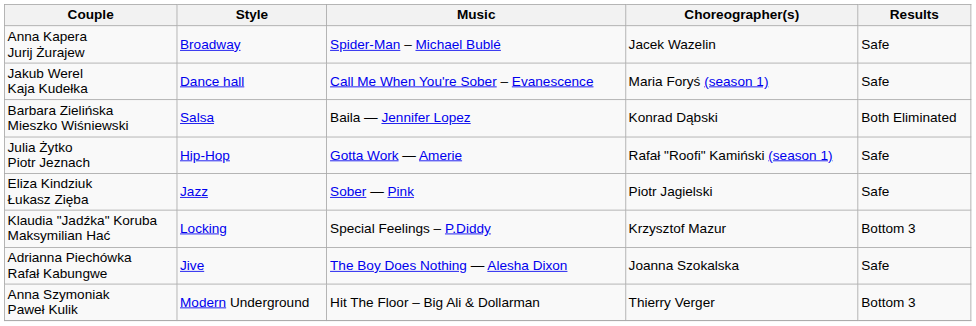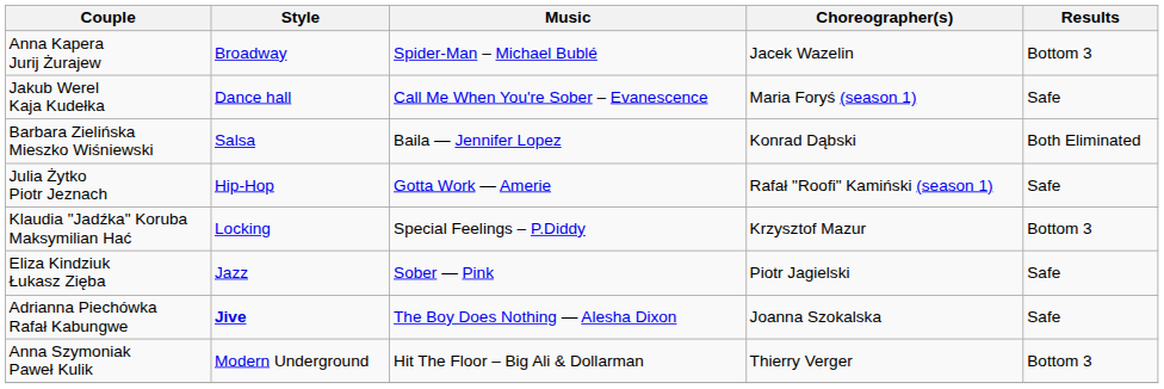 <table class="wikitable" width="90%">
 <tr>
 <th>Couple</th>
 <th>Style</th>
 <th>Music</th>
 <th>Choreographer(s)</th>
 <th>Results</th>
 </tr>
 <tr>
 <td>Anna Kapera<br>Jurij Żurajew</td>
 <td><a href='#'>Broadway</a></td>
 <td><a href='#'>Spider-Man</a> – <a href='#'>Michael Bublé</a></td>
 <td>Jacek Wazelin</td>
-<td>Safe</td>
+<td>Bottom 3</td>
 </tr>
 <tr>
 <td>Jakub Werel<br>Kaja Kudełka</td>
 <td><a href='#'>Dance hall</a></td>
 <td><a href='#'>Call Me When You're Sober</a> – <a href='#'>Evanescence</a></td>
 <td>Maria Foryś <a href='#'>(season 1)</a></td>
 <td>Safe</td>
 </tr>
 <tr>
 <td>Barbara Zielińska<br>Mieszko Wiśniewski</td>
 <td><a href='#'>Salsa</a></td>
 <td>Baila — <a href='#'>Jennifer Lopez</a></td>
 <td>Konrad Dąbski</td>
 <td>Both Eliminated</td>
 </tr>
 <tr>
 <td>Julia Żytko<br>Piotr Jeznach</td>
 <td><a href='#'>Hip-Hop</a></td>
 <td><a href='#'>Gotta Work</a> — <a href='#'>Amerie</a></td>
 <td>Rafał "Roofi" Kamiński <a href='#'>(season 1)</a></td>
 <td>Safe</td>
 </tr>
 <tr>
+<td>Klaudia "Jadźka" Koruba<br>Maksymilian Hać</td>
+<td><a href='#'>Locking</a></td>
+<td>Special Feelings – <a href='#'>P.Diddy</a></td>
+<td>Krzysztof Mazur</td>
+<td>Bottom 3</td>
+</tr>
+<tr>
 <td>Eliza Kindziuk<br>Łukasz Zięba</td>
 <td><a href='#'>Jazz</a></td>
 <td><a href='#'>Sober</a> — <a href='#'>Pink</a></td>
 <td>Piotr Jagielski</td>
 <td>Safe</td>
 </tr>
 <tr>
-<td>Klaudia "Jadźka" Koruba<br>Maksymilian Hać</td>
-<td><a href='#'>Locking</a></td>
-<td>Special Feelings – <a href='#'>P.Diddy</a></td>
-<td>Krzysztof Mazur</td>
-<td>Bottom 3</td>
-</tr>
-<tr>
 <td>Adrianna Piechówka<br>Rafał Kabungwe</td>
-<td><a href='#'>Jive</a></td>
+<td><strong><a href='#'>Jive</a></strong></td>
 <td><a href='#'>The Boy Does Nothing</a> — <a href='#'>Alesha Dixon</a></td>
 <td>Joanna Szokalska</td>
 <td>Safe</td>
 </tr>
 <tr>
 <td>Anna Szymoniak<br>Paweł Kulik</td>
 <td><a href='#'>Modern</a> Underground</td>
 <td>Hit The Floor – Big Ali & Dollarman</td>
 <td>Thierry Verger</td>
 <td>Bottom 3</td>
 </tr>
 <tr>
 </tr>
 </table>
